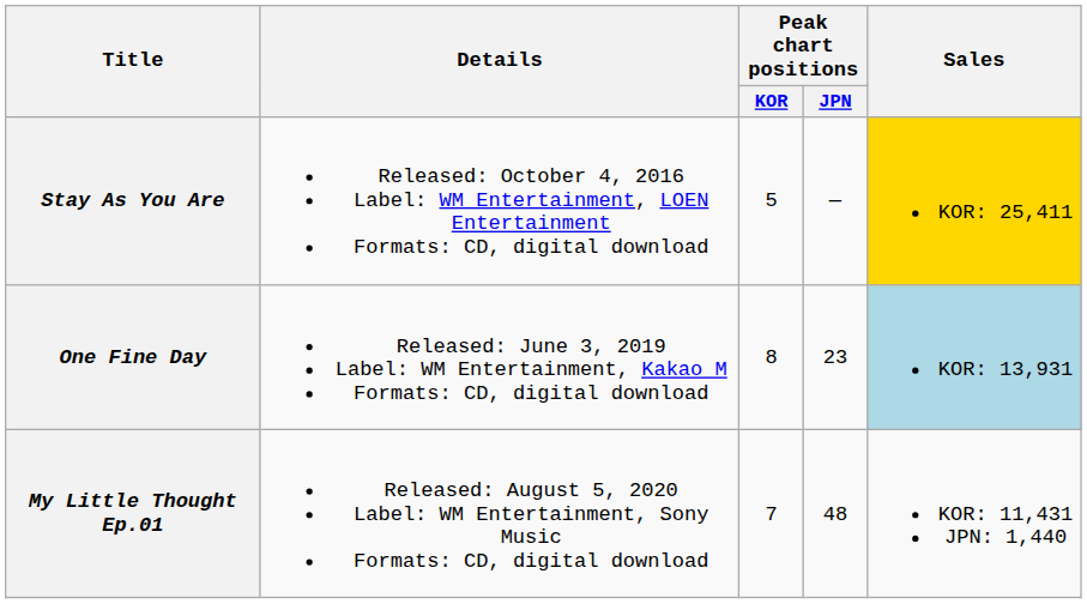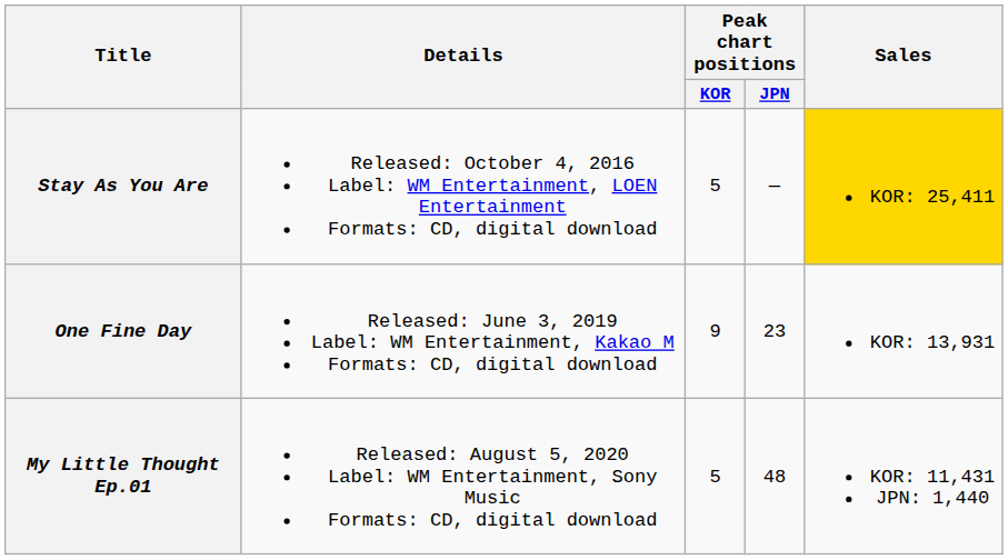 <table class="wikitable plainrowheaders" style="text-align:center;">
 <tr>
 <th rowspan="2" scope="col" style="width:12em;">Title</th>
 <th rowspan="2" scope="col" style="width:23em;">Details</th>
 <th scope="col" colspan="2" style="width:4em;">Peak chart positions</th>
 <th rowspan="2" scope="col" style="width:10em;">Sales</th>
 </tr>
 <tr>
 <th scope="col" style="width:3em;font-size:90%;"><a href='#'>KOR</a><br></th>
 <th scope="col" style="width:3em;font-size:90%;"><a href='#'>JPN</a><br></th>
 </tr>
 <tr>
 <th scope="row"><em>Stay As You Are</em></th>
 <td><br><ul><li>Released: October 4, 2016</li><li>Label: <a href='#'>WM Entertainment</a>, <a href='#'>LOEN Entertainment</a></li><li>Formats: CD, digital download</li></ul></td>
 <td>5</td>
 <td>—</td>
 <td style="background: gold;"><br><ul><li>KOR: 25,411</li></ul></td>
 </tr>
 <tr>
 <th scope="row"><em>One Fine Day</em></th>
 <td><br><ul><li>Released: June 3, 2019</li><li>Label: WM Entertainment, <a href='#'>Kakao M</a></li><li>Formats: CD, digital download</li></ul></td>
-<td>8</td>
+<td>9</td>
 <td>23</td>
-<td style="background: lightblue;"><br><ul><li>KOR: 13,931</li></ul></td>
+<td><br><ul><li>KOR: 13,931</li></ul></td>
 </tr>
 <tr>
 <th scope="row"><em>My Little Thought Ep.01</em></th>
 <td><br><ul><li>Released:  August 5, 2020</li><li>Label: WM Entertainment, Sony Music</li><li>Formats: CD, digital download</li></ul></td>
-<td>7</td>
+<td>5</td>
 <td>48</td>
 <td><br><ul><li>KOR: 11,431</li><li>JPN: 1,440</li></ul></td>
 </tr>
 </table>
